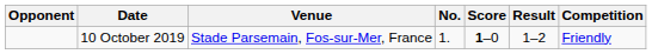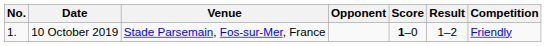 <table class="wikitable">
 <tr>
-<th>Opponent</th>
+<th>No.</th>
 <th>Date</th>
 <th>Venue</th>
-<th>No.</th>
+<th>Opponent</th>
 <th>Score</th>
 <th>Result</th>
 <th>Competition</th>
 </tr>
 <tr>
-<td></td>
+<td>1.</td>
 <td>10 October 2019</td>
 <td><a href='#'>Stade Parsemain</a>, <a href='#'>Fos-sur-Mer</a>, France</td>
-<td>1.</td>
+<td></td>
 <td align=center><strong>1</strong>–0</td>
 <td align=center>1–2</td>
 <td><a href='#'>Friendly</a></td>
 </tr>
 </table>
